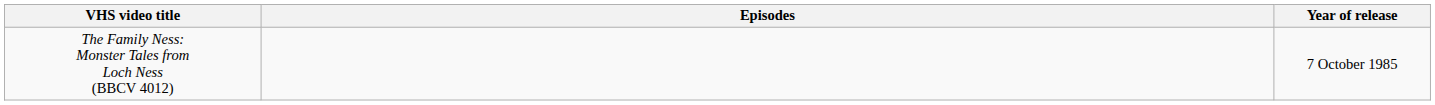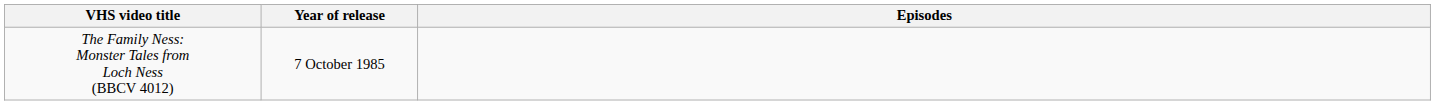 <table class="wikitable" width=99%>
 <tr>
 <th style="width:18%;">VHS video title</th>
+<th style="width:11%;">Year of release</th>
 <th>Episodes</th>
-<th style="width:11%;">Year of release</th>
 </tr>
 <tr>
 <td align="center"><em>The Family Ness:<br>Monster Tales from<br>Loch Ness</em><br>(BBCV 4012)</td>
+<td align="center">7 October 1985</td>
 <td align="center"></td>
-<td align="center">7 October 1985</td>
 </tr>
 </table>
